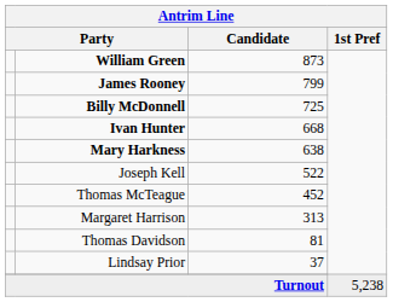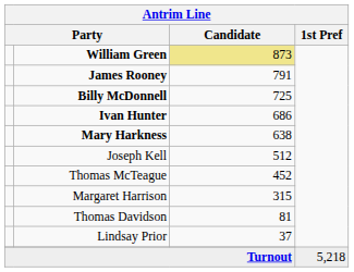 <table class="wikitable">
 <tr>
 <th colspan="4" align="center"><a href='#'>Antrim Line</a></th>
 </tr>
 <tr>
 <th colspan="2" align="center" width=200>Party</th>
 <th width=150>Candidate</th>
 <th width=60>1st Pref</th>
 </tr>
 <tr>
 <td></td>
 <td align="right"><strong>William Green</strong></td>
-<td align="right">873</td>
+<td align="right" style="background: khaki;">873</td>
 </tr>
 <tr>
 <td></td>
 <td align="right"><strong>James Rooney</strong></td>
-<td align="right">799</td>
+<td align="right">791</td>
 </tr>
 <tr>
 <td></td>
 <td align="right"><strong>Billy McDonnell</strong></td>
 <td align="right">725</td>
 </tr>
 <tr>
 <td></td>
 <td align="right"><strong>Ivan Hunter</strong></td>
-<td align="right">668</td>
+<td align="right">686</td>
 </tr>
 <tr>
 <td></td>
 <td align="right"><strong>Mary Harkness</strong></td>
 <td align="right">638</td>
 </tr>
 <tr>
 <td></td>
 <td align="right">Joseph Kell</td>
-<td align="right">522</td>
+<td align="right">512</td>
 </tr>
 <tr>
 <td></td>
 <td align="right">Thomas McTeague</td>
 <td align="right">452</td>
 </tr>
 <tr>
 <td></td>
 <td align="right">Margaret Harrison</td>
-<td align="right">313</td>
+<td align="right">315</td>
 </tr>
 <tr>
 <td></td>
 <td align="right">Thomas Davidson</td>
 <td align="right">81</td>
 </tr>
 <tr>
 <td></td>
 <td align="right">Lindsay Prior</td>
 <td align="right">37</td>
 </tr>
 <tr>
 </tr>
 <tr bgcolor="EEEEEE">
 <td colspan=3 align="right"><strong><a href='#'>Turnout</a></strong></td>
-<td align="right">5,238</td>
+<td align="right">5,218</td>
 </tr>
 </table>
